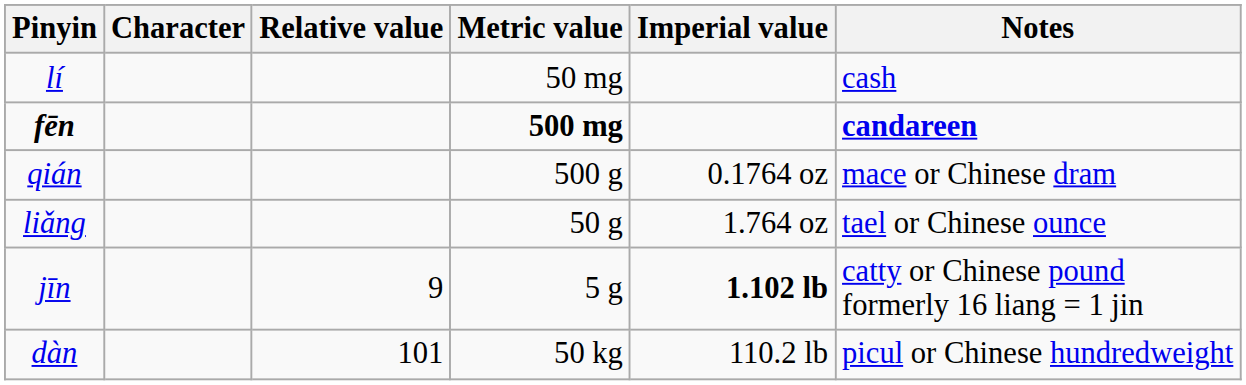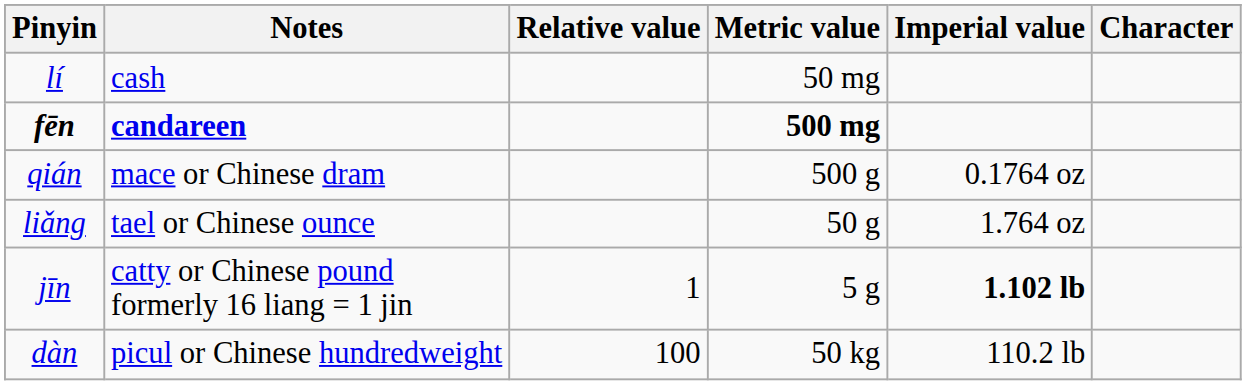 <table class="wikitable">
 <tr>
 <th>Pinyin</th>
-<th>Character</th>
+<th>Notes</th>
 <th>Relative value</th>
 <th>Metric value</th>
 <th>Imperial value</th>
-<th>Notes</th>
+<th>Character</th>
 </tr>
 <tr>
 <td align=center><em><a href='#'>lí</a></em></td>
-<td align=right></td>
+<td align=left><a href='#'>cash</a></td>
 <td align=right></td>
 <td align=right>50 mg</td>
 <td align=right></td>
-<td align=left><a href='#'>cash</a></td>
+<td align=right></td>
 </tr>
 <tr>
 <td align=center><strong><em>fēn</em></strong></td>
-<td align=right><strong></strong></td>
+<td align=left><strong><a href='#'>candareen</a></strong></td>
 <td align=right><strong></strong></td>
 <td align=right><strong>500 mg</strong></td>
 <td align=right><strong></strong></td>
-<td align=left><strong><a href='#'>candareen</a></strong></td>
+<td align=right><strong></strong></td>
 </tr>
 <tr>
 <td align=center><em><a href='#'>qián</a></em></td>
-<td align=right></td>
+<td align=left><a href='#'>mace</a> or Chinese <a href='#'>dram</a></td>
 <td align=right></td>
 <td align=right>500 g</td>
 <td align=right>0.1764 oz</td>
-<td align=left><a href='#'>mace</a> or Chinese <a href='#'>dram</a></td>
+<td align=right></td>
 </tr>
 <tr>
 <td align=center><em><a href='#'>liǎng</a></em></td>
-<td align=right></td>
+<td align=left><a href='#'>tael</a> or Chinese <a href='#'>ounce</a></td>
 <td align=right></td>
 <td align=right>50 g</td>
 <td align=right>1.764 oz</td>
-<td align=left><a href='#'>tael</a> or Chinese <a href='#'>ounce</a></td>
+<td align=right></td>
 </tr>
 <tr>
 <td align=center><em><a href='#'>jīn</a></em></td>
-<td align=right></td>
-<td align=right>9</td>
+<td align=left><a href='#'>catty</a> or Chinese <a href='#'>pound</a><br> formerly 16 liang = 1 jin</td>
+<td align=right>1</td>
 <td align=right>5 g</td>
 <td align=right><strong>1.102 lb</strong></td>
-<td align=left><a href='#'>catty</a> or Chinese <a href='#'>pound</a><br> formerly 16 liang = 1 jin</td>
+<td align=right></td>
 </tr>
 <tr>
 <td align=center><em><a href='#'>dàn</a></em></td>
-<td align=right></td>
-<td align=right>101</td>
+<td align=left><a href='#'>picul</a> or Chinese <a href='#'>hundredweight</a></td>
+<td align=right>100</td>
 <td align=right>50 kg</td>
 <td align=right>110.2 lb</td>
-<td align=left><a href='#'>picul</a> or Chinese <a href='#'>hundredweight</a></td>
+<td align=right></td>
 </tr>
 </table>
